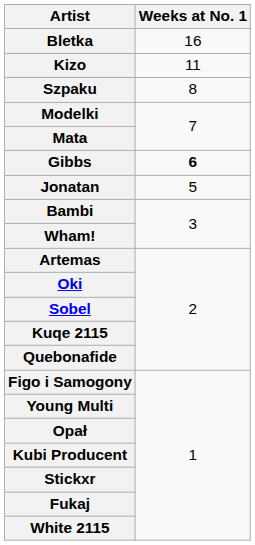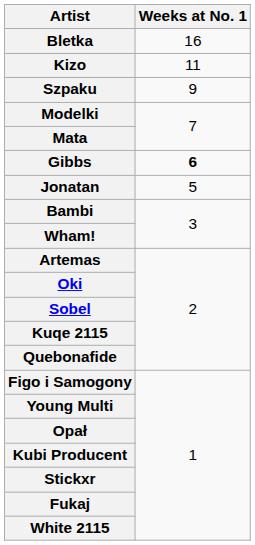 <table class="wikitable plainrowheaders" style="text-align:center;">
 <tr>
 <th>Artist</th>
 <th>Weeks at No. 1</th>
 </tr>
 <tr>
 <th scope="row">Bletka</th>
 <td>16</td>
 </tr>
 <tr>
 <th scope="row">Kizo</th>
 <td>11</td>
 </tr>
 <tr>
 <th scope="row">Szpaku</th>
-<td>8</td>
+<td>9</td>
 </tr>
 <tr>
 <th scope="row">Modelki</th>
 <td rowspan="2">7</td>
 </tr>
 <tr>
 <th scope="row">Mata</th>
 </tr>
 <tr>
 <th scope="row">Gibbs</th>
 <td><strong>6</strong></td>
 </tr>
 <tr>
 <th scope="row">Jonatan</th>
 <td>5</td>
 </tr>
 <tr>
 <th scope="row">Bambi</th>
 <td rowspan="2">3</td>
 </tr>
 <tr>
 <th scope="row">Wham!</th>
 </tr>
 <tr>
 <th scope="row">Artemas</th>
 <td rowspan="5">2</td>
 </tr>
 <tr>
 <th scope="row"><a href='#'>Oki</a></th>
 </tr>
 <tr>
 <th scope="row"><a href='#'>Sobel</a></th>
 </tr>
 <tr>
 <th scope="row">Kuqe 2115</th>
 </tr>
 <tr>
 <th scope="row">Quebonafide</th>
 </tr>
 <tr>
 <th scope="row">Figo i Samogony</th>
 <td rowspan="7">1</td>
 </tr>
 <tr>
 <th scope="row">Young Multi</th>
 </tr>
 <tr>
 <th scope="row">Opał</th>
 </tr>
 <tr>
 <th scope="row">Kubi Producent</th>
 </tr>
 <tr>
 <th scope="row">Stickxr</th>
 </tr>
 <tr>
 <th scope="row">Fukaj</th>
 </tr>
 <tr>
 <th scope="row">White 2115</th>
 </tr>
 </table>
